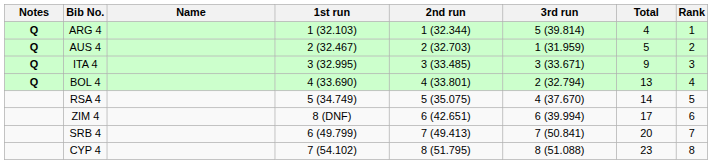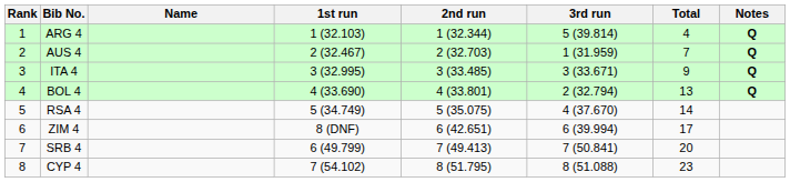 <table class="wikitable" style="text-align:center;">
 <tr>
-<th style="width:5em">Notes</th>
+<th>Rank</th>
 <th>Bib No.</th>
 <th style="width:15em">Name</th>
 <th style="width:10em">1st run</th>
 <th style="width:10em">2nd run</th>
 <th style="width:10em">3rd run</th>
 <th style="width:5em">Total</th>
-<th>Rank</th>
+<th style="width:5em">Notes</th>
 </tr>
 <tr bgcolor=ccffcc>
-<td><strong>Q</strong></td>
+<td>1</td>
 <td>ARG 4</td>
 <td align=left></td>
 <td>1 (32.103)</td>
 <td>1 (32.344)</td>
 <td>5 (39.814)</td>
 <td>4</td>
-<td>1</td>
+<td><strong>Q</strong></td>
 </tr>
 <tr bgcolor=ccffcc>
-<td><strong>Q</strong></td>
+<td>2</td>
 <td>AUS 4</td>
 <td align=left></td>
 <td>2 (32.467)</td>
 <td>2 (32.703)</td>
 <td>1 (31.959)</td>
-<td>5</td>
-<td>2</td>
+<td>7</td>
+<td><strong>Q</strong></td>
 </tr>
 <tr bgcolor=ccffcc>
-<td><strong>Q</strong></td>
+<td>3</td>
 <td>ITA 4</td>
 <td align=left></td>
 <td>3 (32.995)</td>
 <td>3 (33.485)</td>
 <td>3 (33.671)</td>
 <td>9</td>
-<td>3</td>
+<td><strong>Q</strong></td>
 </tr>
 <tr bgcolor=ccffcc>
-<td><strong>Q</strong></td>
+<td>4</td>
 <td>BOL 4</td>
 <td align=left></td>
 <td>4 (33.690)</td>
 <td>4 (33.801)</td>
 <td>2 (32.794)</td>
 <td>13</td>
-<td>4</td>
+<td><strong>Q</strong></td>
 </tr>
 <tr>
-<td></td>
+<td>5</td>
 <td>RSA 4</td>
 <td align=left></td>
 <td>5 (34.749)</td>
 <td>5 (35.075)</td>
 <td>4 (37.670)</td>
 <td>14</td>
-<td>5</td>
+<td></td>
 </tr>
 <tr>
-<td></td>
+<td>6</td>
 <td>ZIM 4</td>
 <td align=left></td>
 <td>8 (DNF)</td>
 <td>6 (42.651)</td>
 <td>6 (39.994)</td>
 <td>17</td>
-<td>6</td>
+<td></td>
 </tr>
 <tr>
-<td></td>
+<td>7</td>
 <td>SRB 4</td>
 <td align=left></td>
 <td>6 (49.799)</td>
 <td>7 (49.413)</td>
 <td>7 (50.841)</td>
 <td>20</td>
-<td>7</td>
+<td></td>
 </tr>
 <tr>
-<td></td>
+<td>8</td>
 <td>CYP 4</td>
 <td align=left></td>
 <td>7 (54.102)</td>
 <td>8 (51.795)</td>
 <td>8 (51.088)</td>
 <td>23</td>
-<td>8</td>
+<td></td>
 </tr>
 </table>
